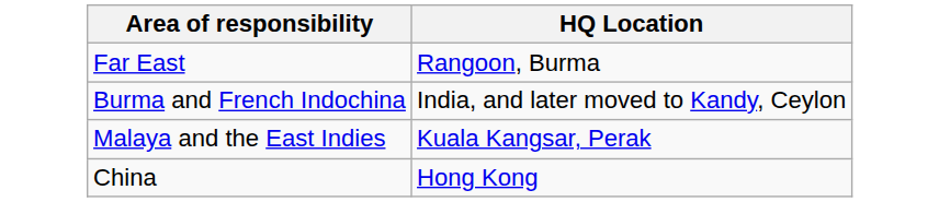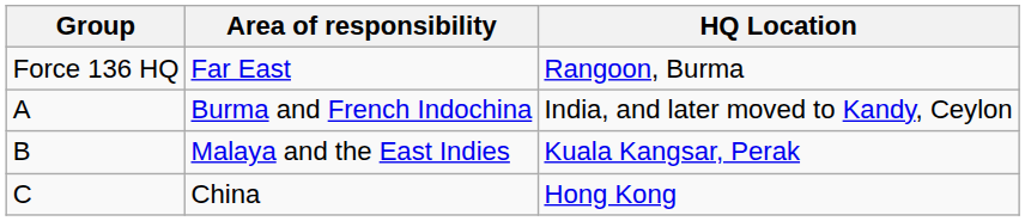 <table class="wikitable" style="margin-left: auto; margin-right: auto; border: none;">
 <tr>
+<th>Group</th>
 <th>Area of responsibility</th>
 <th>HQ Location</th>
 </tr>
 <tr>
+<td>Force 136 HQ</td>
 <td><a href='#'>Far East</a></td>
 <td><a href='#'>Rangoon</a>, Burma</td>
 </tr>
 <tr>
+<td>A</td>
 <td><a href='#'>Burma</a> and <a href='#'>French Indochina</a></td>
 <td>India, and later moved to <a href='#'>Kandy</a>, Ceylon</td>
 </tr>
 <tr>
+<td>B</td>
 <td><a href='#'>Malaya</a> and the <a href='#'>East Indies</a></td>
 <td><a href='#'>Kuala Kangsar, Perak</a></td>
 </tr>
 <tr>
+<td>C</td>
 <td>China</td>
 <td><a href='#'>Hong Kong</a></td>
 </tr>
 </table>
